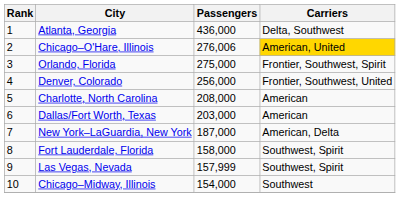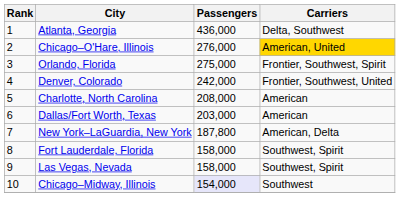 <table class="wikitable sortable" style="font-size: 95%" width= align=>
 <tr>
 <th>Rank</th>
 <th>City</th>
 <th>Passengers</th>
 <th>Carriers</th>
 </tr>
 <tr>
 <td>1</td>
 <td><a href='#'>Atlanta, Georgia</a></td>
 <td>436,000</td>
 <td>Delta, Southwest</td>
 </tr>
 <tr>
 <td>2</td>
 <td><a href='#'>Chicago–O'Hare, Illinois</a></td>
-<td>276,006</td>
+<td>276,000</td>
 <td style="background: gold;">American, United</td>
 </tr>
 <tr>
 <td>3</td>
 <td><a href='#'>Orlando, Florida</a></td>
 <td>275,000</td>
 <td>Frontier, Southwest, Spirit</td>
 </tr>
 <tr>
 <td>4</td>
 <td><a href='#'>Denver, Colorado</a></td>
-<td>256,000</td>
+<td>242,000</td>
 <td>Frontier, Southwest, United</td>
 </tr>
 <tr>
 <td>5</td>
 <td><a href='#'>Charlotte, North Carolina</a></td>
 <td>208,000</td>
 <td>American</td>
 </tr>
 <tr>
 <td>6</td>
 <td><a href='#'>Dallas/Fort Worth, Texas</a></td>
 <td>203,000</td>
 <td>American</td>
 </tr>
 <tr>
 <td>7</td>
 <td><a href='#'>New York–LaGuardia, New York</a></td>
-<td>187,000</td>
+<td>187,800</td>
 <td>American, Delta</td>
 </tr>
 <tr>
 <td>8</td>
 <td><a href='#'>Fort Lauderdale, Florida</a></td>
 <td>158,000</td>
 <td>Southwest, Spirit</td>
 </tr>
 <tr>
 <td>9</td>
 <td><a href='#'>Las Vegas, Nevada</a></td>
-<td>157,999</td>
+<td>158,000</td>
 <td>Southwest, Spirit</td>
 </tr>
 <tr>
 <td>10</td>
 <td><a href='#'>Chicago–Midway, Illinois</a></td>
-<td>154,000</td>
+<td style="background: lavender;">154,000</td>
 <td>Southwest</td>
 </tr>
 <tr>
 </tr>
 </table>
